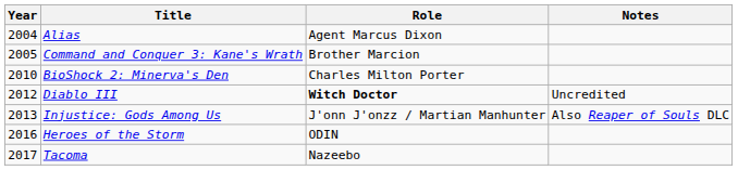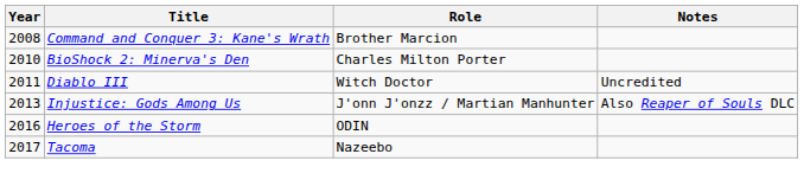 <table class="wikitable plainrowheaders sortable">
 <tr>
 <th scope="col">Year</th>
 <th scope="col">Title</th>
 <th scope="col">Role</th>
 <th scope="col" class="unsortable">Notes</th>
 </tr>
 <tr>
-<td>2004</td>
-<td><a href='#'><em>Alias</em></a></td>
-<td>Agent Marcus Dixon</td>
-<td></td>
-</tr>
-<tr>
-<td>2005</td>
+<td>2008</td>
 <td><em><a href='#'>Command and Conquer 3: Kane's Wrath</a></em></td>
 <td>Brother Marcion</td>
 <td></td>
 </tr>
 <tr>
 <td>2010</td>
 <td><em><a href='#'>BioShock 2: Minerva's Den</a></em></td>
 <td>Charles Milton Porter</td>
 <td></td>
 </tr>
 <tr>
-<td>2012</td>
+<td>2011</td>
 <td><em><a href='#'>Diablo III</a></em></td>
-<td><strong>Witch Doctor</strong></td>
+<td>Witch Doctor</td>
 <td>Uncredited</td>
 </tr>
 <tr>
 <td>2013</td>
 <td><em><a href='#'>Injustice: Gods Among Us</a></em></td>
 <td>J'onn J'onzz / Martian Manhunter</td>
 <td>Also <em><a href='#'>Reaper of Souls</a></em> DLC</td>
 </tr>
 <tr>
 <td>2016</td>
 <td><em><a href='#'>Heroes of the Storm</a></em></td>
 <td>ODIN</td>
 <td></td>
 </tr>
 <tr>
 <td>2017</td>
 <td><a href='#'><em>Tacoma</em></a></td>
 <td>Nazeebo</td>
 <td></td>
 </tr>
 </table>
